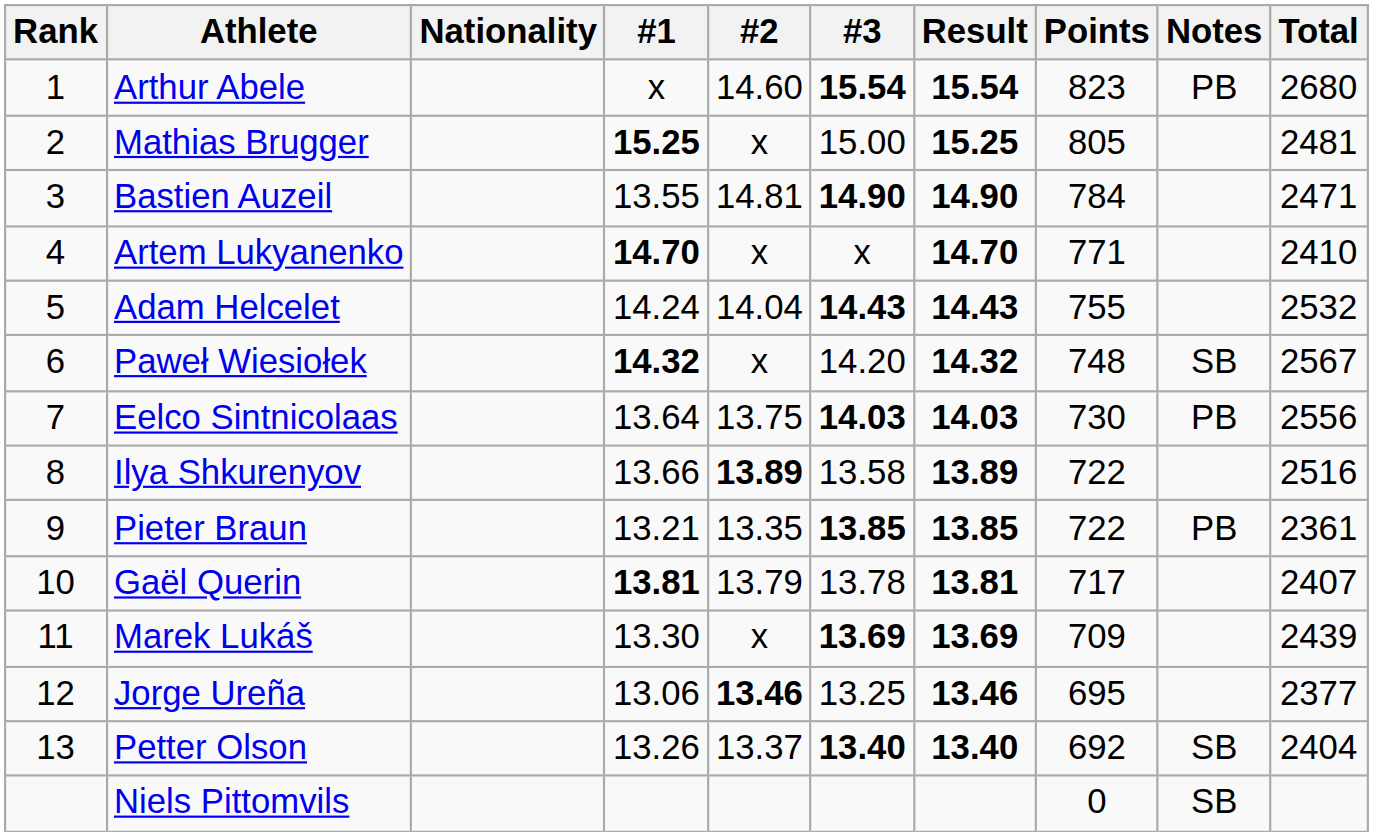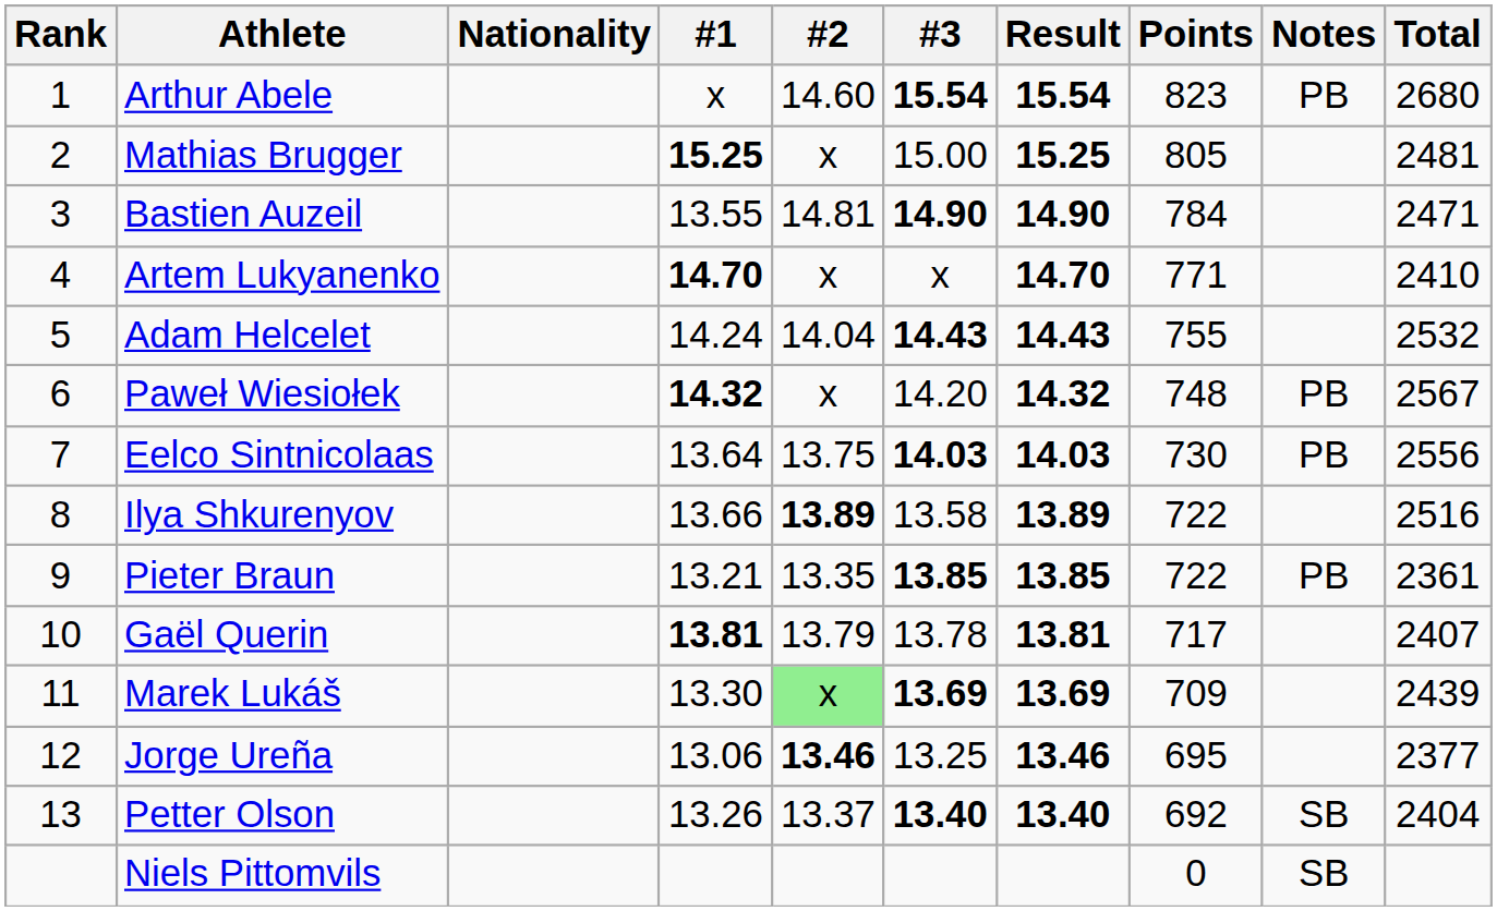 <table class="wikitable sortable" style="text-align:center">
 <tr>
 <th>Rank</th>
 <th>Athlete</th>
 <th>Nationality</th>
 <th>#1</th>
 <th>#2</th>
 <th>#3</th>
 <th>Result</th>
 <th>Points</th>
 <th>Notes</th>
 <th>Total</th>
 </tr>
 <tr>
 <td>1</td>
 <td align=left><a href='#'>Arthur Abele</a></td>
 <td align=left></td>
 <td>x</td>
 <td>14.60</td>
 <td><strong>15.54</strong></td>
 <td><strong>15.54</strong></td>
 <td>823</td>
 <td>PB</td>
 <td>2680</td>
 </tr>
 <tr>
 <td>2</td>
 <td align=left><a href='#'>Mathias Brugger</a></td>
 <td align=left></td>
 <td><strong>15.25</strong></td>
 <td>x</td>
 <td>15.00</td>
 <td><strong>15.25</strong></td>
 <td>805</td>
 <td></td>
 <td>2481</td>
 </tr>
 <tr>
 <td>3</td>
 <td align=left><a href='#'>Bastien Auzeil</a></td>
 <td align=left></td>
 <td>13.55</td>
 <td>14.81</td>
 <td><strong>14.90</strong></td>
 <td><strong>14.90</strong></td>
 <td>784</td>
 <td></td>
 <td>2471</td>
 </tr>
 <tr>
 <td>4</td>
 <td align=left><a href='#'>Artem Lukyanenko</a></td>
 <td align=left></td>
 <td><strong>14.70</strong></td>
 <td>x</td>
 <td>x</td>
 <td><strong>14.70</strong></td>
 <td>771</td>
 <td></td>
 <td>2410</td>
 </tr>
 <tr>
 <td>5</td>
 <td align=left><a href='#'>Adam Helcelet</a></td>
 <td align=left></td>
 <td>14.24</td>
 <td>14.04</td>
 <td><strong>14.43</strong></td>
 <td><strong>14.43</strong></td>
 <td>755</td>
 <td></td>
 <td>2532</td>
 </tr>
 <tr>
 <td>6</td>
 <td align=left><a href='#'>Paweł Wiesiołek</a></td>
 <td align=left></td>
 <td><strong>14.32</strong></td>
 <td>x</td>
 <td>14.20</td>
 <td><strong>14.32</strong></td>
 <td>748</td>
-<td>SB</td>
+<td>PB</td>
 <td>2567</td>
 </tr>
 <tr>
 <td>7</td>
 <td align=left><a href='#'>Eelco Sintnicolaas</a></td>
 <td align=left></td>
 <td>13.64</td>
 <td>13.75</td>
 <td><strong>14.03</strong></td>
 <td><strong>14.03</strong></td>
 <td>730</td>
 <td>PB</td>
 <td>2556</td>
 </tr>
 <tr>
 <td>8</td>
 <td align=left><a href='#'>Ilya Shkurenyov</a></td>
 <td align=left></td>
 <td>13.66</td>
 <td><strong>13.89</strong></td>
 <td>13.58</td>
 <td><strong>13.89</strong></td>
 <td>722</td>
 <td></td>
 <td>2516</td>
 </tr>
 <tr>
 <td>9</td>
 <td align=left><a href='#'>Pieter Braun</a></td>
 <td align=left></td>
 <td>13.21</td>
 <td>13.35</td>
 <td><strong>13.85</strong></td>
 <td><strong>13.85</strong></td>
 <td>722</td>
 <td>PB</td>
 <td>2361</td>
 </tr>
 <tr>
 <td>10</td>
 <td align=left><a href='#'>Gaël Querin</a></td>
 <td align=left></td>
 <td><strong>13.81</strong></td>
 <td>13.79</td>
 <td>13.78</td>
 <td><strong>13.81</strong></td>
 <td>717</td>
 <td></td>
 <td>2407</td>
 </tr>
 <tr>
 <td>11</td>
 <td align=left><a href='#'>Marek Lukáš</a></td>
 <td align=left></td>
 <td>13.30</td>
-<td>x</td>
+<td style="background: lightgreen;">x</td>
 <td><strong>13.69</strong></td>
 <td><strong>13.69</strong></td>
 <td>709</td>
 <td></td>
 <td>2439</td>
 </tr>
 <tr>
 <td>12</td>
 <td align=left><a href='#'>Jorge Ureña</a></td>
 <td align=left></td>
 <td>13.06</td>
 <td><strong>13.46</strong></td>
 <td>13.25</td>
 <td><strong>13.46</strong></td>
 <td>695</td>
 <td></td>
 <td>2377</td>
 </tr>
 <tr>
 <td>13</td>
 <td align=left><a href='#'>Petter Olson</a></td>
 <td align=left></td>
 <td>13.26</td>
 <td>13.37</td>
 <td><strong>13.40</strong></td>
 <td><strong>13.40</strong></td>
 <td>692</td>
 <td>SB</td>
 <td>2404</td>
 </tr>
 <tr>
 <td></td>
 <td align=left><a href='#'>Niels Pittomvils</a></td>
 <td align=left></td>
 <td></td>
 <td></td>
 <td></td>
 <td><strong></strong></td>
 <td>0</td>
 <td>SB</td>
 <td></td>
 </tr>
 </table>
